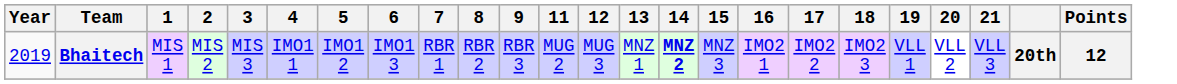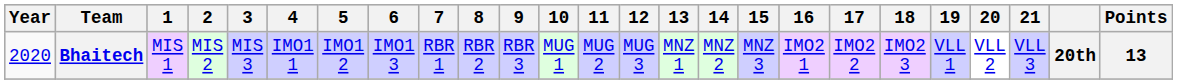 <table class="wikitable" style="text-align:center; font-size:85%">
 <tr>
 <th>Year</th>
 <th>Team</th>
 <th>1</th>
 <th>2</th>
 <th>3</th>
 <th>4</th>
 <th>5</th>
 <th>6</th>
 <th>7</th>
 <th>8</th>
 <th>9</th>
+<th>10</th>
 <th>11</th>
 <th>12</th>
 <th>13</th>
 <th>14</th>
 <th>15</th>
 <th>16</th>
 <th>17</th>
 <th>18</th>
 <th>19</th>
 <th>20</th>
 <th>21</th>
 <th></th>
 <th>Points</th>
 </tr>
 <tr>
-<td><a href='#'>2019</a></td>
+<td><a href='#'>2020</a></td>
 <th nowrap><a href='#'>Bhaitech</a></th>
 <td style="background:#EFCFFF;"><a href='#'>MIS<br>1</a><br></td>
 <td style="background:#DFFFDF;"><a href='#'>MIS<br>2</a><br></td>
 <td style="background:#CFCFFF;"><a href='#'>MIS<br>3</a><br></td>
 <td style="background:#CFCFFF;"><a href='#'>IMO1<br>1</a><br></td>
 <td style="background:#CFCFFF;"><a href='#'>IMO1<br>2</a><br></td>
 <td style="background:#CFCFFF;"><a href='#'>IMO1<br>3</a><br></td>
 <td style="background:#CFCFFF;"><a href='#'>RBR<br>1</a><br></td>
 <td style="background:#CFCFFF;"><a href='#'>RBR<br>2</a><br></td>
 <td style="background:#CFCFFF;"><a href='#'>RBR<br>3</a><br></td>
+<td style="background:#DFFFDF;"><a href='#'>MUG<br>1</a><br></td>
 <td style="background:#CFCFFF;"><a href='#'>MUG<br>2</a><br></td>
 <td style="background:#CFCFFF;"><a href='#'>MUG<br>3</a><br></td>
 <td style="background:#DFFFDF;"><a href='#'>MNZ<br>1</a><br></td>
-<td style="background:#DFFFDF;"><strong><a href='#'>MNZ<br>2</a><br></strong></td>
+<td style="background:#DFFFDF;"><a href='#'>MNZ<br>2</a><br></td>
 <td style="background:#CFCFFF;"><a href='#'>MNZ<br>3</a><br></td>
 <td style="background:#EFCFFF;"><a href='#'>IMO2<br>1</a><br></td>
 <td style="background:#EFCFFF;"><a href='#'>IMO2<br>2</a><br></td>
 <td style="background:#EFCFFF;"><a href='#'>IMO2<br>3</a><br></td>
 <td style="background:#CFCFFF;"><a href='#'>VLL<br>1</a><br></td>
 <td style="background:#FFFFFF;"><a href='#'>VLL<br>2</a><br></td>
 <td style="background:#CFCFFF;"><a href='#'>VLL<br>3</a><br></td>
 <th>20th</th>
-<th>12</th>
+<th>13</th>
 </tr>
 </table>
